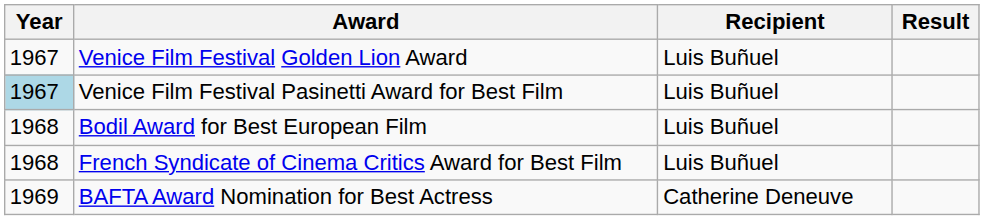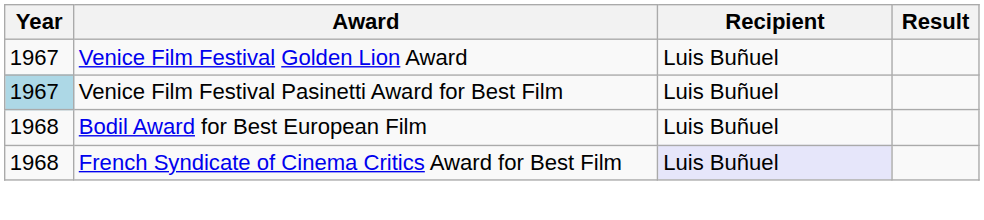 <table class="wikitable sortable" width="80%">
 <tr>
 <th width="5%">Year</th>
 <th width="50%">Award</th>
 <th width="20%">Recipient</th>
 <th width="5%">Result</th>
 </tr>
 <tr>
 <td>1967</td>
 <td><a href='#'>Venice Film Festival</a> <a href='#'>Golden Lion</a> Award</td>
 <td>Luis Buñuel</td>
 <td></td>
 </tr>
 <tr>
 <td style="background: lightblue;">1967</td>
 <td>Venice Film Festival Pasinetti Award for Best Film</td>
 <td>Luis Buñuel</td>
 <td></td>
 </tr>
 <tr>
 <td>1968</td>
 <td><a href='#'>Bodil Award</a> for Best European Film</td>
 <td>Luis Buñuel</td>
 <td></td>
 </tr>
 <tr>
 <td>1968</td>
 <td><a href='#'>French Syndicate of Cinema Critics</a> Award for Best Film</td>
-<td>Luis Buñuel</td>
-<td></td>
-</tr>
-<tr>
-<td>1969</td>
-<td><a href='#'>BAFTA Award</a> Nomination for Best Actress</td>
-<td>Catherine Deneuve</td>
+<td style="background: lavender;">Luis Buñuel</td>
 <td></td>
 </tr>
 </table>
